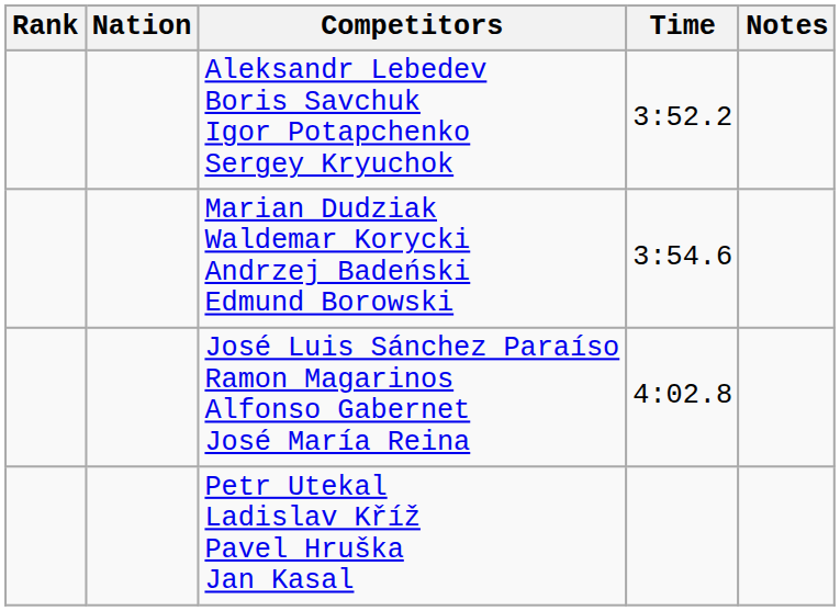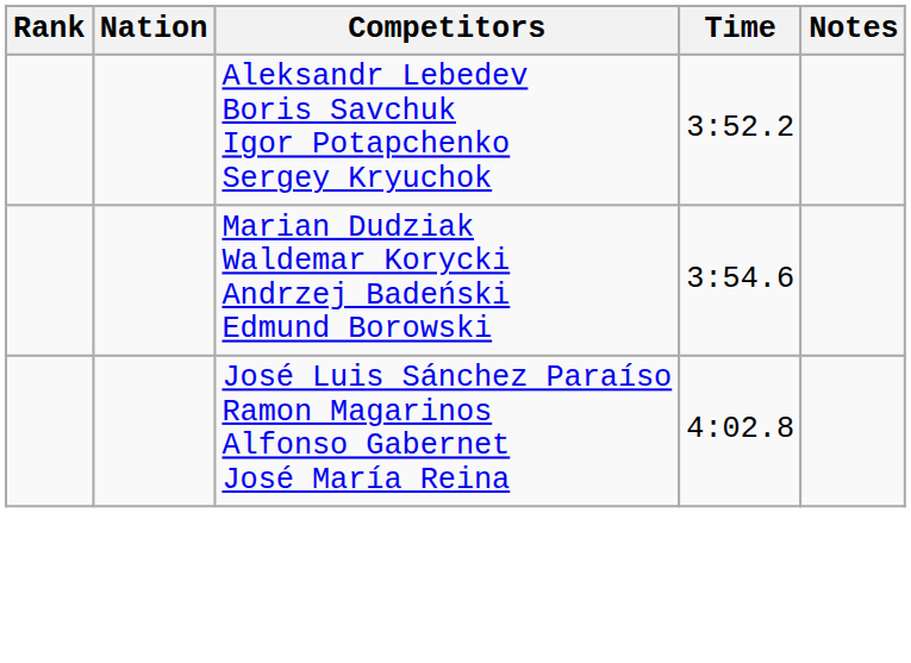 <table class="wikitable sortable" style="text-align:center; font-size:95%">
 <tr>
 <th>Rank</th>
 <th>Nation</th>
 <th>Competitors</th>
 <th>Time</th>
 <th>Notes</th>
 </tr>
 <tr>
 <td></td>
 <td align=left></td>
 <td align=left><a href='#'>Aleksandr Lebedev</a><br><a href='#'>Boris Savchuk</a><br><a href='#'>Igor Potapchenko</a><br><a href='#'>Sergey Kryuchok</a></td>
 <td>3:52.2</td>
 <td></td>
 </tr>
 <tr>
 <td></td>
 <td align=left></td>
 <td align=left><a href='#'>Marian Dudziak</a><br><a href='#'>Waldemar Korycki</a><br><a href='#'>Andrzej Badeński</a><br><a href='#'>Edmund Borowski</a></td>
 <td>3:54.6</td>
 <td></td>
 </tr>
 <tr>
 <td></td>
 <td align=left></td>
 <td align=left><a href='#'>José Luis Sánchez Paraíso</a><br><a href='#'>Ramon Magarinos</a><br><a href='#'>Alfonso Gabernet</a><br><a href='#'>José María Reina</a></td>
 <td>4:02.8</td>
 <td></td>
 </tr>
-<tr>
-<td></td>
-<td align=left></td>
-<td align=left><a href='#'>Petr Utekal</a><br><a href='#'>Ladislav Kříž</a><br><a href='#'>Pavel Hruška</a><br><a href='#'>Jan Kasal</a></td>
-<td></td>
-<td></td>
-</tr>
 </table>
